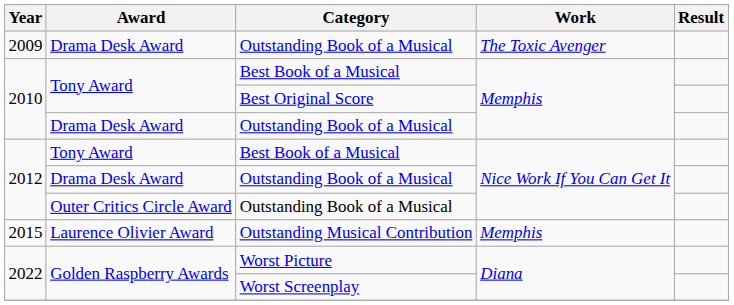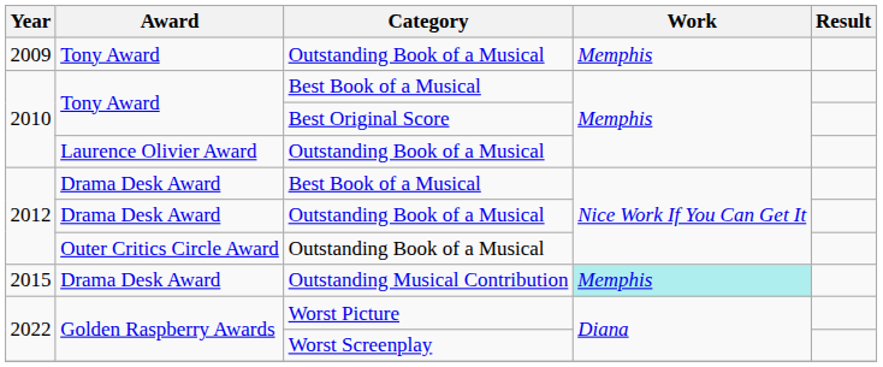 <table class="wikitable">
 <tr>
 <th>Year</th>
 <th>Award</th>
 <th>Category</th>
 <th>Work</th>
 <th>Result</th>
 </tr>
 <tr>
 <td>2009</td>
-<td><a href='#'>Drama Desk Award</a></td>
+<td><a href='#'>Tony Award</a></td>
 <td><a href='#'>Outstanding Book of a Musical</a></td>
-<td><em><a href='#'>The Toxic Avenger</a></em></td>
+<td><em><a href='#'>Memphis</a></em></td>
 <td></td>
 </tr>
 <tr>
 <td rowspan=3>2010</td>
 <td rowspan=2><a href='#'>Tony Award</a></td>
 <td><a href='#'>Best Book of a Musical</a></td>
 <td rowspan=3><em><a href='#'>Memphis</a></em></td>
 <td></td>
 </tr>
 <tr>
 <td><a href='#'>Best Original Score</a></td>
 <td></td>
 </tr>
 <tr>
-<td><a href='#'>Drama Desk Award</a></td>
+<td><a href='#'>Laurence Olivier Award</a></td>
 <td><a href='#'>Outstanding Book of a Musical</a></td>
 <td></td>
 </tr>
 <tr>
 <td rowspan=3>2012</td>
-<td><a href='#'>Tony Award</a></td>
+<td><a href='#'>Drama Desk Award</a></td>
 <td><a href='#'>Best Book of a Musical</a></td>
 <td rowspan=3><em><a href='#'>Nice Work If You Can Get It</a></em></td>
 <td></td>
 </tr>
 <tr>
 <td><a href='#'>Drama Desk Award</a></td>
 <td><a href='#'>Outstanding Book of a Musical</a></td>
 <td></td>
 </tr>
 <tr>
 <td><a href='#'>Outer Critics Circle Award</a></td>
 <td>Outstanding Book of a Musical</td>
 <td></td>
 </tr>
 <tr>
 <td>2015</td>
-<td><a href='#'>Laurence Olivier Award</a></td>
+<td><a href='#'>Drama Desk Award</a></td>
 <td><a href='#'>Outstanding Musical Contribution</a></td>
-<td><em><a href='#'>Memphis</a></em></td>
+<td style="background: paleturquoise;"><em><a href='#'>Memphis</a></em></td>
 <td></td>
 </tr>
 <tr>
 <td rowspan=2>2022</td>
 <td rowspan=2><a href='#'>Golden Raspberry Awards</a></td>
 <td><a href='#'>Worst Picture</a></td>
 <td rowspan=2><em><a href='#'>Diana</a></em></td>
 <td></td>
 </tr>
 <tr>
 <td><a href='#'>Worst Screenplay</a></td>
 <td></td>
 </tr>
 <tr>
 </tr>
 </table>
